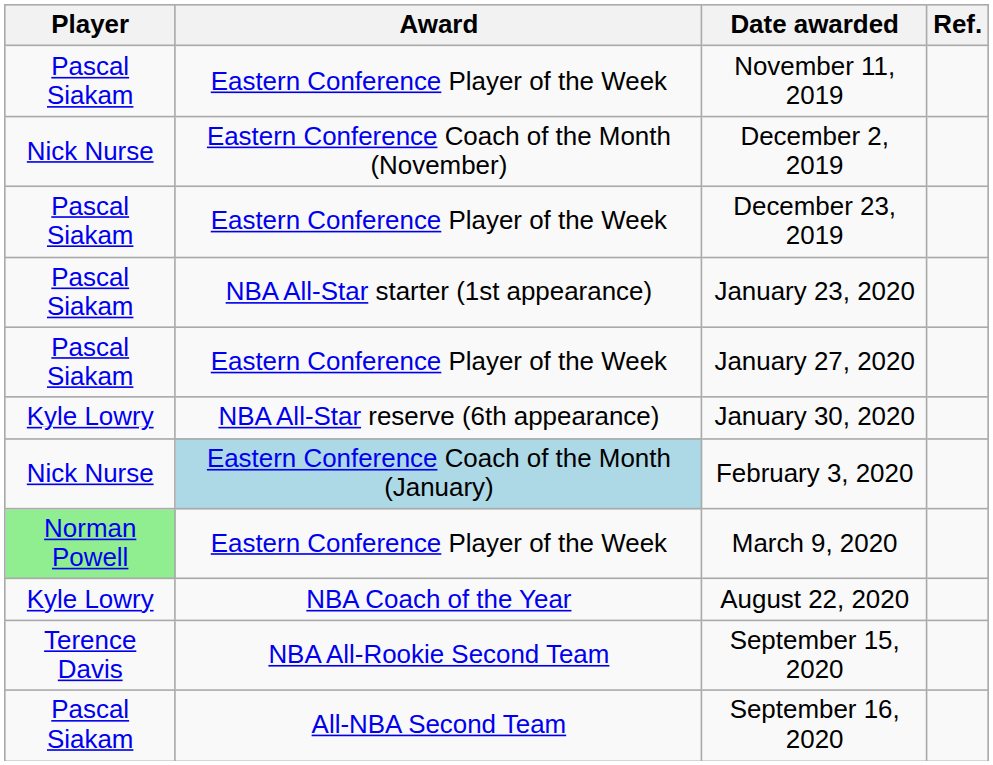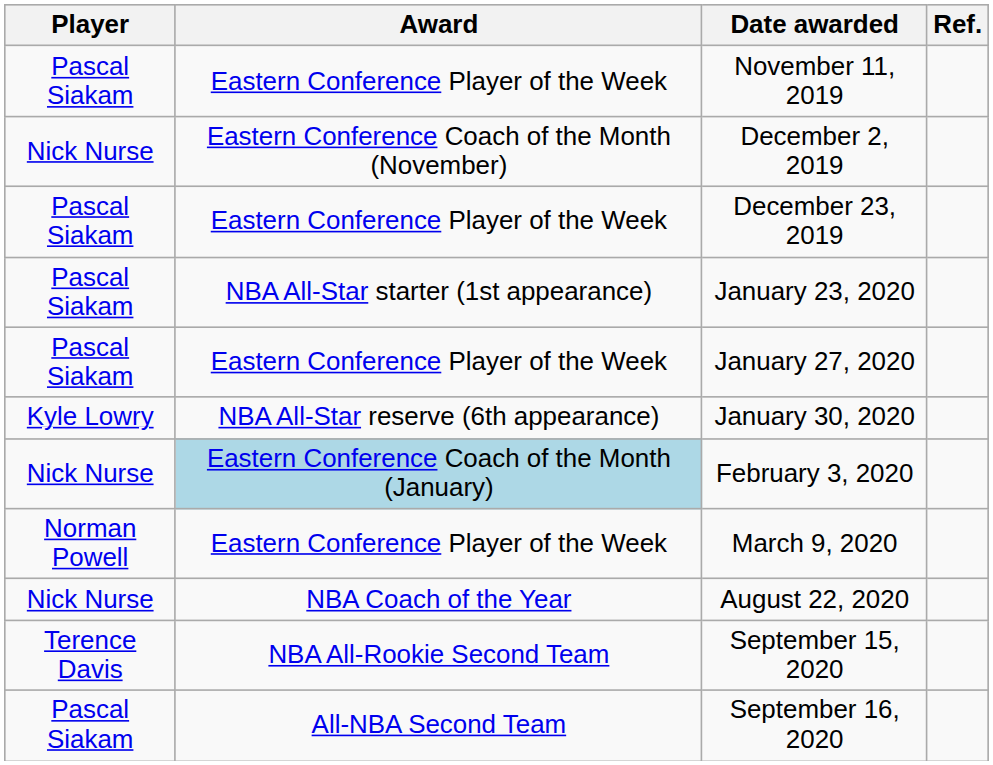 <table class="wikitable sortable sortable" style="text-align: center">
 <tr>
 <th>Player</th>
 <th>Award</th>
 <th>Date awarded</th>
 <th>Ref.</th>
 </tr>
 <tr>
 <td><a href='#'>Pascal Siakam</a></td>
 <td><a href='#'>Eastern Conference</a> Player of the Week</td>
 <td>November 11, 2019</td>
 <td align="center"></td>
 </tr>
 <tr>
 <td><a href='#'>Nick Nurse</a></td>
 <td><a href='#'>Eastern Conference</a> Coach of the Month (November)</td>
 <td>December 2, 2019</td>
 <td align="center"></td>
 </tr>
 <tr>
 <td><a href='#'>Pascal Siakam</a></td>
 <td><a href='#'>Eastern Conference</a> Player of the Week</td>
 <td>December 23, 2019</td>
 <td align="center"></td>
 </tr>
 <tr>
 <td><a href='#'>Pascal Siakam</a></td>
 <td><a href='#'>NBA All-Star</a> starter (1st appearance)</td>
 <td>January 23, 2020</td>
 <td align="center"></td>
 </tr>
 <tr>
 <td><a href='#'>Pascal Siakam</a></td>
 <td><a href='#'>Eastern Conference</a> Player of the Week</td>
 <td>January 27, 2020</td>
 <td align="center"></td>
 </tr>
 <tr>
 <td><a href='#'>Kyle Lowry</a></td>
 <td><a href='#'>NBA All-Star</a> reserve (6th appearance)</td>
 <td>January 30, 2020</td>
 <td align="center"></td>
 </tr>
 <tr>
 <td><a href='#'>Nick Nurse</a></td>
 <td style="background: lightblue;"><a href='#'>Eastern Conference</a> Coach of the Month (January)</td>
 <td>February 3, 2020</td>
 <td align="center"></td>
 </tr>
 <tr>
-<td style="background: lightgreen;"><a href='#'>Norman Powell</a></td>
+<td><a href='#'>Norman Powell</a></td>
 <td><a href='#'>Eastern Conference</a> Player of the Week</td>
 <td>March 9, 2020</td>
 <td align="center"></td>
 </tr>
 <tr>
-<td><a href='#'>Kyle Lowry</a></td>
+<td><a href='#'>Nick Nurse</a></td>
 <td><a href='#'>NBA Coach of the Year</a></td>
 <td>August 22, 2020</td>
 <td align="center"></td>
 </tr>
 <tr>
 <td><a href='#'>Terence Davis</a></td>
 <td><a href='#'>NBA All-Rookie Second Team</a></td>
 <td>September 15, 2020</td>
 <td></td>
 </tr>
 <tr>
 <td><a href='#'>Pascal Siakam</a></td>
 <td><a href='#'>All-NBA Second Team</a></td>
 <td>September 16, 2020</td>
 <td align="center"></td>
 </tr>
 </table>
